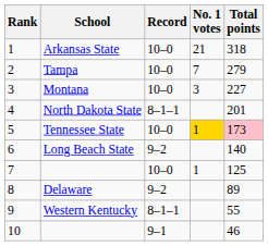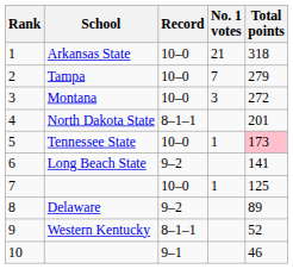 <table class="wikitable">
 <tr>
 <th>Rank</th>
 <th>School</th>
 <th>Record</th>
 <th>No. 1<br>votes</th>
 <th>Total<br>points</th>
 </tr>
 <tr>
 <td>1</td>
 <td><a href='#'>Arkansas State</a></td>
 <td>10–0</td>
 <td>21</td>
 <td>318</td>
 </tr>
 <tr>
 <td>2</td>
 <td><a href='#'>Tampa</a></td>
 <td>10–0</td>
 <td>7</td>
 <td>279</td>
 </tr>
 <tr>
 <td>3</td>
 <td><a href='#'>Montana</a></td>
 <td>10–0</td>
 <td>3</td>
-<td>227</td>
+<td>272</td>
 </tr>
 <tr>
 <td>4</td>
 <td><a href='#'>North Dakota State</a></td>
 <td>8–1–1</td>
 <td></td>
 <td>201</td>
 </tr>
 <tr>
 <td>5</td>
 <td><a href='#'>Tennessee State</a></td>
 <td>10–0</td>
-<td style="background: gold;">1</td>
+<td>1</td>
 <td style="background: pink;">173</td>
 </tr>
 <tr>
 <td>6</td>
 <td><a href='#'>Long Beach State</a></td>
 <td>9–2</td>
 <td></td>
-<td>140</td>
+<td>141</td>
 </tr>
 <tr>
 <td>7</td>
 <td></td>
 <td>10–0</td>
 <td>1</td>
 <td>125</td>
 </tr>
 <tr>
 <td>8</td>
 <td><a href='#'>Delaware</a></td>
 <td>9–2</td>
 <td></td>
 <td>89</td>
 </tr>
 <tr>
 <td>9</td>
 <td><a href='#'>Western Kentucky</a></td>
 <td>8–1–1</td>
 <td></td>
-<td>55</td>
+<td>52</td>
 </tr>
 <tr>
 <td>10</td>
 <td></td>
 <td>9–1</td>
 <td></td>
 <td>46</td>
 </tr>
 </table>
